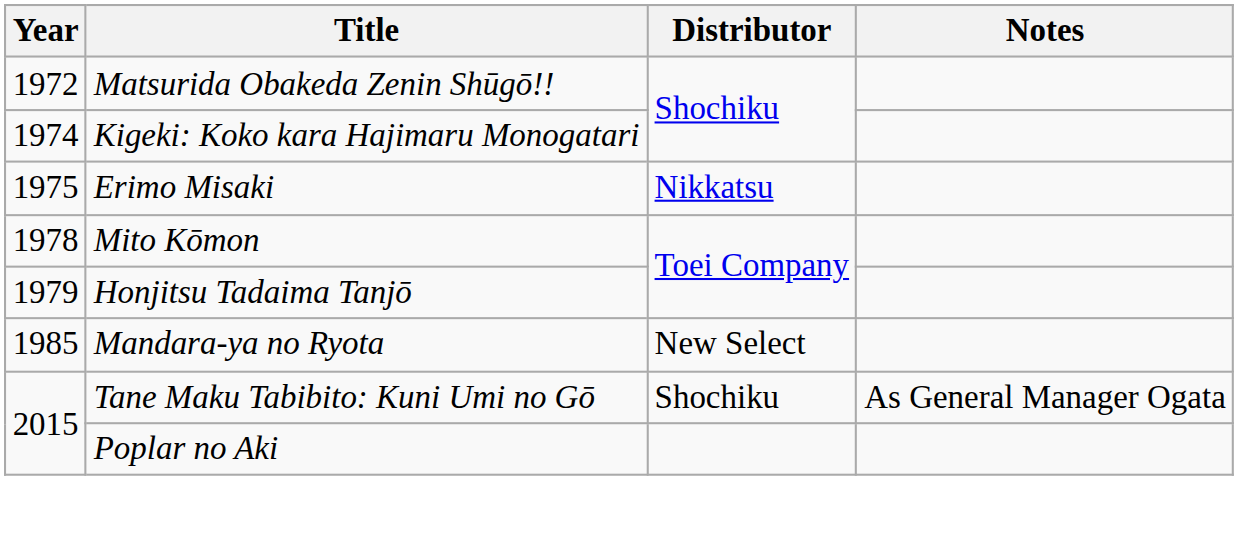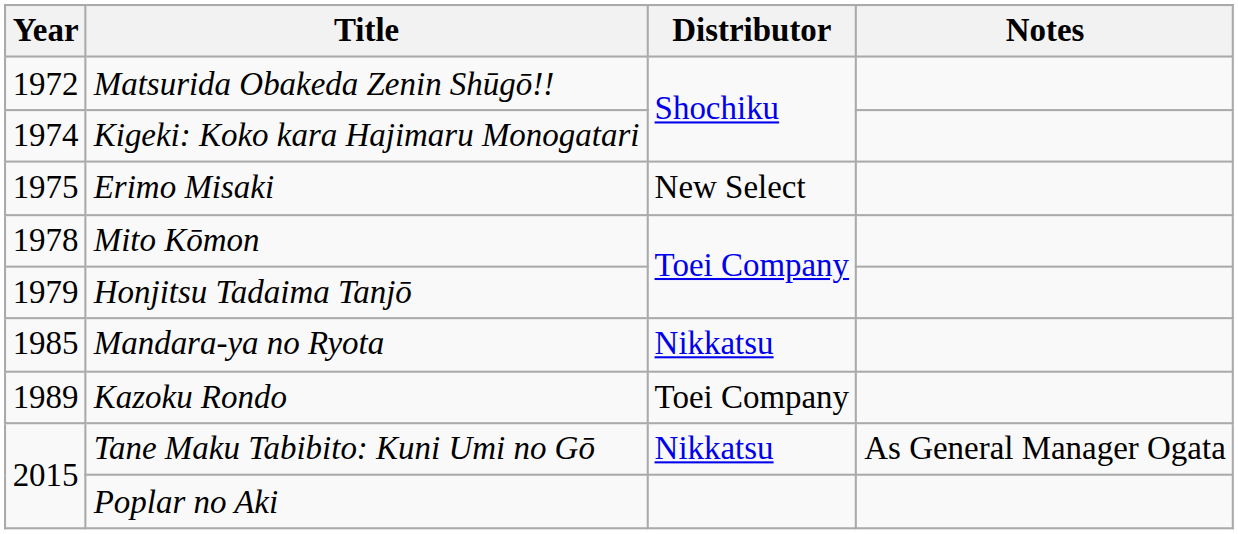 <table class="wikitable">
 <tr>
 <th>Year</th>
 <th>Title</th>
 <th>Distributor</th>
 <th>Notes</th>
 </tr>
 <tr>
 <td>1972</td>
 <td><em>Matsurida Obakeda Zenin Shūgō!!</em></td>
 <td rowspan="2"><a href='#'>Shochiku</a></td>
 <td></td>
 </tr>
 <tr>
 <td>1974</td>
 <td><em>Kigeki: Koko kara Hajimaru Monogatari</em></td>
 <td></td>
 </tr>
 <tr>
 <td>1975</td>
 <td><em>Erimo Misaki</em></td>
-<td><a href='#'>Nikkatsu</a></td>
+<td>New Select</td>
 <td></td>
 </tr>
 <tr>
 <td>1978</td>
 <td><em>Mito Kōmon</em></td>
 <td rowspan="2"><a href='#'>Toei Company</a></td>
 <td></td>
 </tr>
 <tr>
 <td>1979</td>
 <td><em>Honjitsu Tadaima Tanjō</em></td>
 <td></td>
 </tr>
 <tr>
 <td>1985</td>
 <td><em>Mandara-ya no Ryota</em></td>
-<td>New Select</td>
+<td><a href='#'>Nikkatsu</a></td>
+<td></td>
+</tr>
+<tr>
+<td>1989</td>
+<td><em>Kazoku Rondo</em></td>
+<td>Toei Company</td>
 <td></td>
 </tr>
 <tr>
 <td rowspan="2">2015</td>
 <td><em>Tane Maku Tabibito: Kuni Umi no Gō</em></td>
-<td>Shochiku</td>
+<td><a href='#'>Nikkatsu</a></td>
 <td>As General Manager Ogata</td>
 </tr>
 <tr>
 <td><em>Poplar no Aki</em></td>
 <td></td>
 <td></td>
 </tr>
 </table>
